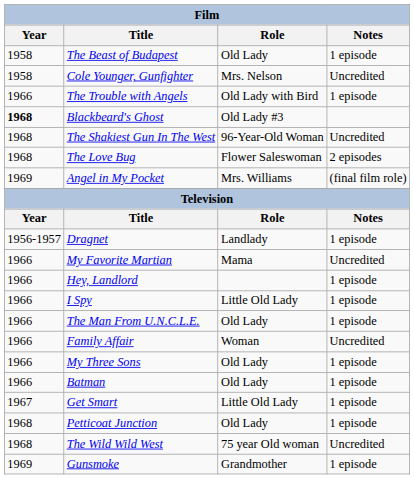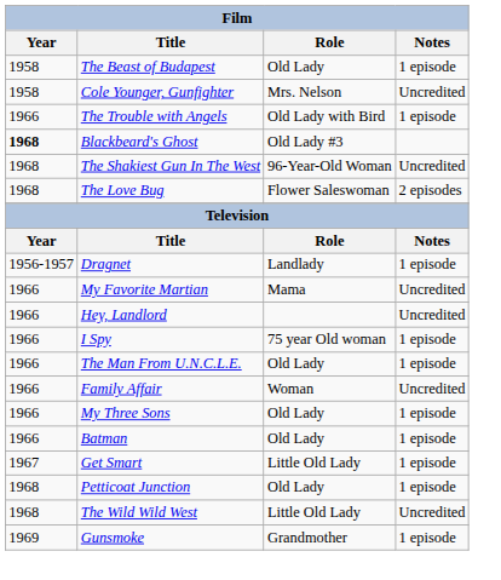 <table class="wikitable" style="font-size: 90%;">
 <tr>
 <th colspan="4" style="background: LightSteelBlue;">Film</th>
 </tr>
 <tr>
 <th>Year</th>
 <th>Title</th>
 <th>Role</th>
 <th>Notes</th>
 </tr>
 <tr>
 <td>1958</td>
 <td><em><a href='#'>The Beast of Budapest</a></em></td>
 <td>Old Lady</td>
 <td>1 episode</td>
 </tr>
 <tr>
 <td>1958</td>
 <td><em><a href='#'>Cole Younger, Gunfighter</a></em></td>
 <td>Mrs. Nelson</td>
 <td>Uncredited</td>
 </tr>
 <tr>
 <td>1966</td>
 <td><em><a href='#'>The Trouble with Angels</a></em></td>
 <td>Old Lady with Bird</td>
 <td>1 episode</td>
 </tr>
 <tr>
 <td><strong>1968</strong></td>
 <td><em><a href='#'>Blackbeard's Ghost</a></em></td>
 <td>Old Lady #3</td>
 <td></td>
 </tr>
 <tr>
 <td>1968</td>
 <td><em><a href='#'>The Shakiest Gun In The West</a></em></td>
 <td>96-Year-Old Woman</td>
 <td>Uncredited</td>
 </tr>
 <tr>
 <td>1968</td>
 <td><em><a href='#'>The Love Bug</a></em></td>
 <td>Flower Saleswoman</td>
 <td>2 episodes</td>
 </tr>
 <tr>
-<td>1969</td>
-<td><em><a href='#'>Angel in My Pocket</a></em></td>
-<td>Mrs. Williams</td>
-<td>(final film role)</td>
-</tr>
-<tr>
 </tr>
 <tr>
 <th colspan="4" style="background: LightSteelBlue;">Television</th>
 </tr>
 <tr>
 <th>Year</th>
 <th>Title</th>
 <th>Role</th>
 <th>Notes</th>
 </tr>
 <tr>
 <td>1956-1957</td>
 <td><em><a href='#'>Dragnet</a></em></td>
 <td>Landlady</td>
 <td>1 episode</td>
 </tr>
 <tr>
 <td>1966</td>
 <td><em><a href='#'>My Favorite Martian</a></em></td>
 <td>Mama</td>
 <td>Uncredited</td>
 </tr>
 <tr>
 <td>1966</td>
 <td><em><a href='#'>Hey, Landlord</a></em></td>
 <td></td>
-<td>1 episode</td>
+<td>Uncredited</td>
 </tr>
 <tr>
 <td>1966</td>
 <td><em><a href='#'>I Spy</a></em></td>
-<td>Little Old Lady</td>
+<td>75 year Old woman</td>
 <td>1 episode</td>
 </tr>
 <tr>
 <td>1966</td>
 <td><em><a href='#'>The Man From U.N.C.L.E.</a></em></td>
 <td>Old Lady</td>
 <td>1 episode</td>
 </tr>
 <tr>
 <td>1966</td>
 <td><em><a href='#'>Family Affair</a></em></td>
 <td>Woman</td>
 <td>Uncredited</td>
 </tr>
 <tr>
 <td>1966</td>
 <td><em><a href='#'>My Three Sons</a></em></td>
 <td>Old Lady</td>
 <td>1 episode</td>
 </tr>
 <tr>
 <td>1966</td>
 <td><em><a href='#'>Batman</a></em></td>
 <td>Old Lady</td>
 <td>1 episode</td>
 </tr>
 <tr>
 <td>1967</td>
 <td><em><a href='#'>Get Smart</a></em></td>
 <td>Little Old Lady</td>
 <td>1 episode</td>
 </tr>
 <tr>
 <td>1968</td>
 <td><em><a href='#'>Petticoat Junction</a></em></td>
 <td>Old Lady</td>
 <td>1 episode</td>
 </tr>
 <tr>
 <td>1968</td>
 <td><em><a href='#'>The Wild Wild West</a></em></td>
-<td>75 year Old woman</td>
+<td>Little Old Lady</td>
 <td>Uncredited</td>
 </tr>
 <tr>
 <td>1969</td>
 <td><em><a href='#'>Gunsmoke</a></em></td>
 <td>Grandmother</td>
 <td>1 episode</td>
 </tr>
 </table>
